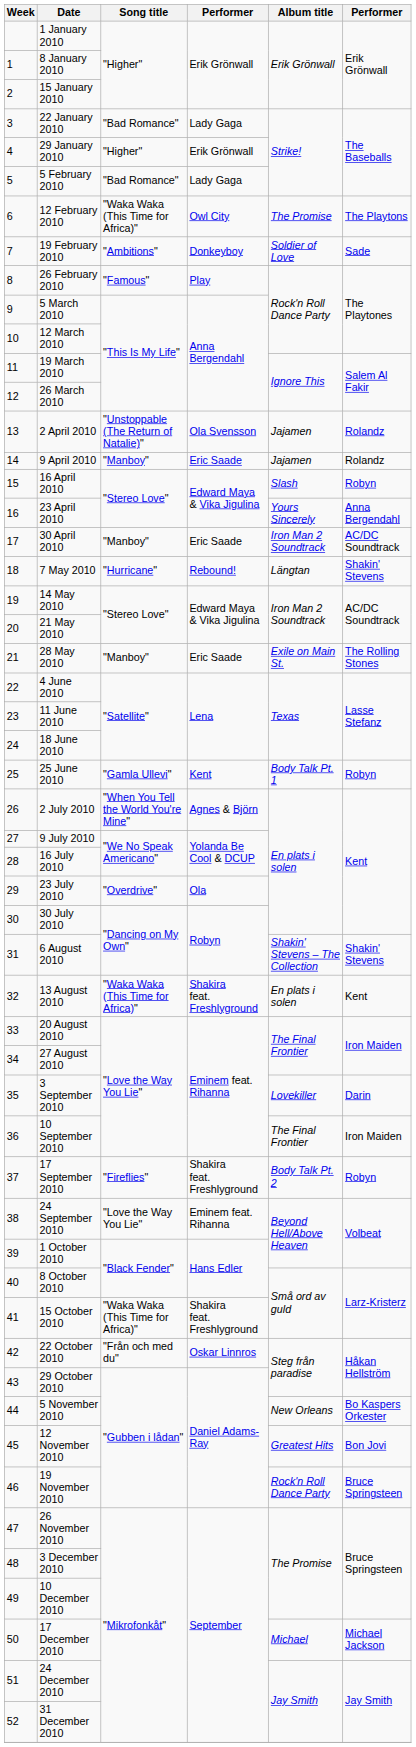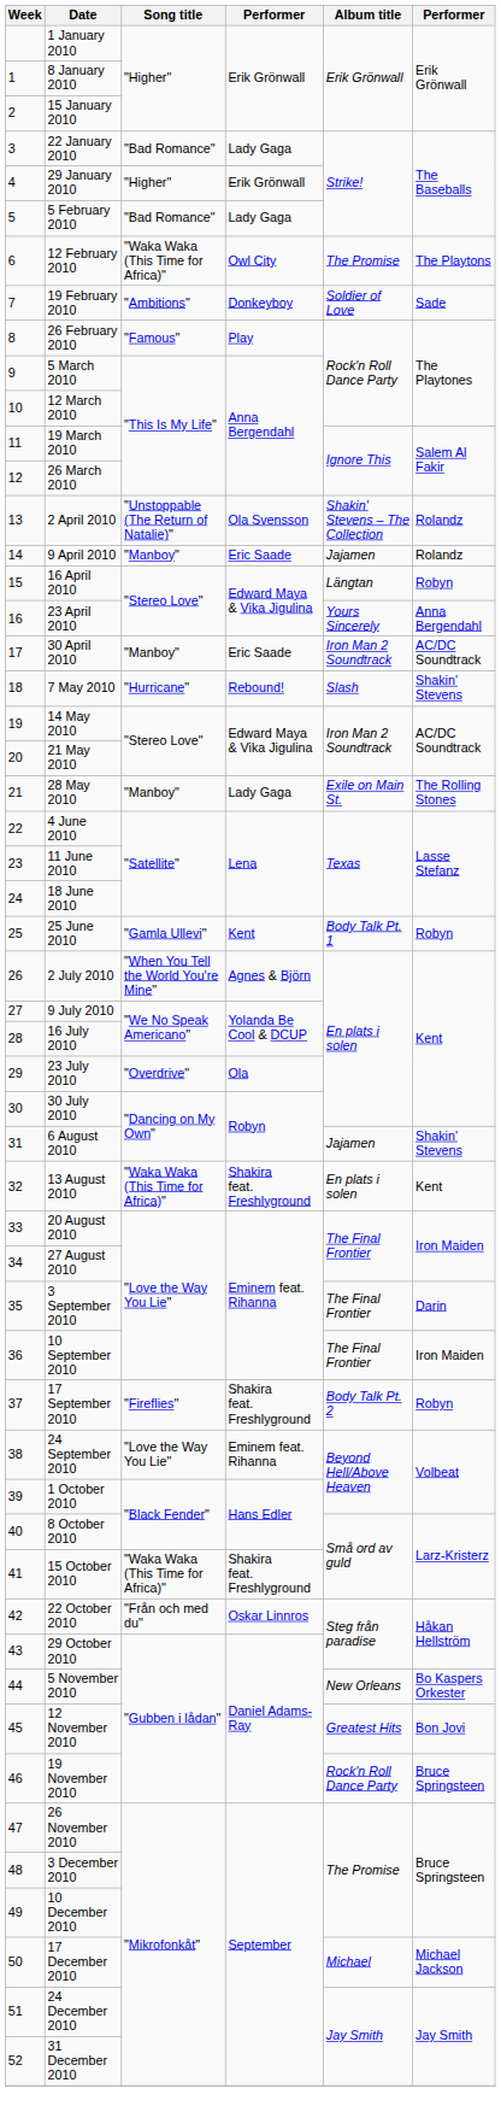 <table class="wikitable">
 <tr>
 <th>Week</th>
 <th>Date</th>
 <th>Song title</th>
 <th>Performer</th>
 <th>Album title</th>
 <th>Performer</th>
 </tr>
 <tr>
 <td></td>
 <td>1 January 2010</td>
 <td rowspan="3">"Higher"</td>
 <td rowspan="3">Erik Grönwall</td>
 <td rowspan="3"><em>Erik Grönwall</em></td>
 <td rowspan="3">Erik Grönwall</td>
 </tr>
 <tr>
 <td>1</td>
 <td>8 January 2010</td>
 </tr>
 <tr>
 <td>2</td>
 <td>15 January 2010</td>
 </tr>
 <tr>
 <td>3</td>
 <td>22 January 2010</td>
 <td>"Bad Romance"</td>
 <td>Lady Gaga</td>
 <td rowspan="3"><em><a href='#'>Strike!</a></em></td>
 <td rowspan="3"><a href='#'>The Baseballs</a></td>
 </tr>
 <tr>
 <td>4</td>
 <td>29 January 2010</td>
 <td>"Higher"</td>
 <td>Erik Grönwall</td>
 </tr>
 <tr>
 <td>5</td>
 <td>5 February 2010</td>
 <td>"Bad Romance"</td>
 <td>Lady Gaga</td>
 </tr>
 <tr>
 <td>6</td>
 <td>12 February 2010</td>
 <td>"Waka Waka (This Time for Africa)"</td>
 <td><a href='#'>Owl City</a></td>
 <td><em><a href='#'>The Promise</a></em></td>
 <td><a href='#'>The Playtons</a></td>
 </tr>
 <tr>
 <td>7</td>
 <td>19 February 2010</td>
 <td>"<a href='#'>Ambitions</a>"</td>
 <td><a href='#'>Donkeyboy</a></td>
 <td><em><a href='#'>Soldier of Love</a></em></td>
 <td><a href='#'>Sade</a></td>
 </tr>
 <tr>
 <td>8</td>
 <td>26 February 2010</td>
 <td>"<a href='#'>Famous</a>"</td>
 <td><a href='#'>Play</a></td>
 <td rowspan="3"><em>Rock'n Roll Dance Party</em></td>
 <td rowspan="3">The Playtones</td>
 </tr>
 <tr>
 <td>9</td>
 <td>5 March 2010</td>
 <td rowspan="4">"<a href='#'>This Is My Life</a>"</td>
 <td rowspan="4"><a href='#'>Anna Bergendahl</a></td>
 </tr>
 <tr>
 <td>10</td>
 <td>12 March 2010</td>
 </tr>
 <tr>
 <td>11</td>
 <td>19 March 2010</td>
 <td rowspan="2"><em><a href='#'>Ignore This</a></em></td>
 <td rowspan="2"><a href='#'>Salem Al Fakir</a></td>
 </tr>
 <tr>
 <td>12</td>
 <td>26 March 2010</td>
 </tr>
 <tr>
 <td>13</td>
 <td>2 April 2010</td>
 <td>"<a href='#'>Unstoppable <br>(The Return of Natalie)</a>"</td>
 <td><a href='#'>Ola Svensson</a></td>
-<td><em>Jajamen</em></td>
+<td><em><a href='#'>Shakin' Stevens – The Collection</a></em></td>
 <td><a href='#'>Rolandz</a></td>
 </tr>
 <tr>
 <td>14</td>
 <td>9 April 2010</td>
 <td>"<a href='#'>Manboy</a>"</td>
 <td><a href='#'>Eric Saade</a></td>
 <td><em>Jajamen</em></td>
 <td>Rolandz</td>
 </tr>
 <tr>
 <td>15</td>
 <td>16 April 2010</td>
 <td rowspan="2">"<a href='#'>Stereo Love</a>"</td>
 <td rowspan="2"><a href='#'>Edward Maya</a> <br>& <a href='#'>Vika Jigulina</a></td>
-<td><em><a href='#'>Slash</a></em></td>
+<td><em>Längtan</em></td>
 <td><a href='#'>Robyn</a></td>
 </tr>
 <tr>
 <td>16</td>
 <td>23 April 2010</td>
 <td><em><a href='#'>Yours Sincerely</a></em></td>
 <td><a href='#'>Anna Bergendahl</a></td>
 </tr>
 <tr>
 <td>17</td>
 <td>30 April 2010</td>
 <td>"Manboy"</td>
 <td>Eric Saade</td>
 <td><em><a href='#'>Iron Man 2 Soundtrack</a></em></td>
 <td><a href='#'>AC/DC</a> Soundtrack</td>
 </tr>
 <tr>
 <td>18</td>
 <td>7 May 2010</td>
 <td>"<a href='#'>Hurricane</a>"</td>
 <td><a href='#'>Rebound!</a></td>
-<td><em>Längtan</em></td>
+<td><em><a href='#'>Slash</a></em></td>
 <td><a href='#'>Shakin' Stevens</a></td>
 </tr>
 <tr>
 <td>19</td>
 <td>14 May 2010</td>
 <td rowspan="2">"Stereo Love"</td>
 <td rowspan="2">Edward Maya <br>& Vika Jigulina</td>
 <td rowspan="2"><em>Iron Man 2 Soundtrack</em></td>
 <td rowspan="2">AC/DC Soundtrack</td>
 </tr>
 <tr>
 <td>20</td>
 <td>21 May 2010</td>
 </tr>
 <tr>
 <td>21</td>
 <td>28 May 2010</td>
 <td>"Manboy"</td>
-<td>Eric Saade</td>
+<td>Lady Gaga</td>
 <td><em><a href='#'>Exile on Main St.</a></em></td>
 <td><a href='#'>The Rolling Stones</a></td>
 </tr>
 <tr>
 <td>22</td>
 <td>4 June 2010</td>
 <td rowspan="3">"<a href='#'>Satellite</a>"</td>
 <td rowspan="3"><a href='#'>Lena</a></td>
 <td rowspan="3"><em><a href='#'>Texas</a></em></td>
 <td rowspan="3"><a href='#'>Lasse Stefanz</a></td>
 </tr>
 <tr>
 <td>23</td>
 <td>11 June 2010</td>
 </tr>
 <tr>
 <td>24</td>
 <td>18 June 2010</td>
 </tr>
 <tr>
 <td>25</td>
 <td>25 June 2010</td>
 <td>"<a href='#'>Gamla Ullevi</a>"</td>
 <td><a href='#'>Kent</a></td>
 <td><em><a href='#'>Body Talk Pt. 1</a></em></td>
 <td><a href='#'>Robyn</a></td>
 </tr>
 <tr>
 <td>26</td>
 <td>2 July 2010</td>
 <td>"<a href='#'>When You Tell the World You're Mine</a>"</td>
 <td><a href='#'>Agnes</a> & <a href='#'>Björn</a></td>
 <td rowspan="5"><em><a href='#'>En plats i solen</a></em></td>
 <td rowspan="5"><a href='#'>Kent</a></td>
 </tr>
 <tr>
 <td>27</td>
 <td>9 July 2010</td>
 <td rowspan="2">"<a href='#'>We No Speak Americano</a>"</td>
 <td rowspan="2"><a href='#'>Yolanda Be Cool</a> & <a href='#'>DCUP</a></td>
 </tr>
 <tr>
 <td>28</td>
 <td>16 July 2010</td>
 </tr>
 <tr>
 <td>29</td>
 <td>23 July 2010</td>
 <td>"<a href='#'>Overdrive</a>"</td>
 <td><a href='#'>Ola</a></td>
 </tr>
 <tr>
 <td>30</td>
 <td>30 July 2010</td>
 <td rowspan="2">"<a href='#'>Dancing on My Own</a>"</td>
 <td rowspan="2"><a href='#'>Robyn</a></td>
 </tr>
 <tr>
 <td>31</td>
 <td>6 August 2010</td>
-<td><em><a href='#'>Shakin' Stevens – The Collection</a></em></td>
+<td><em>Jajamen</em></td>
 <td><a href='#'>Shakin' Stevens</a></td>
 </tr>
 <tr>
 <td>32</td>
 <td>13 August 2010</td>
 <td>"<a href='#'>Waka Waka (This Time for Africa)</a>"</td>
 <td><a href='#'>Shakira</a> <br>feat. <a href='#'>Freshlyground</a></td>
 <td><em>En plats i solen</em></td>
 <td>Kent</td>
 </tr>
 <tr>
 <td>33</td>
 <td>20 August 2010</td>
 <td rowspan="4">"<a href='#'>Love the Way You Lie</a>"</td>
 <td rowspan="4"><a href='#'>Eminem</a> feat. <a href='#'>Rihanna</a></td>
 <td rowspan="2"><em><a href='#'>The Final Frontier</a></em></td>
 <td rowspan="2"><a href='#'>Iron Maiden</a></td>
 </tr>
 <tr>
 <td>34</td>
 <td>27 August 2010</td>
 </tr>
 <tr>
 <td>35</td>
 <td>3 September 2010</td>
-<td><em><a href='#'>Lovekiller</a></em></td>
+<td><em>The Final Frontier</em></td>
 <td><a href='#'>Darin</a></td>
 </tr>
 <tr>
 <td>36</td>
 <td>10 September 2010</td>
 <td><em>The Final Frontier</em></td>
 <td>Iron Maiden</td>
 </tr>
 <tr>
 <td>37</td>
 <td>17 September 2010</td>
 <td>"<a href='#'>Fireflies</a>"</td>
 <td>Shakira <br>feat. Freshlyground</td>
 <td><em><a href='#'>Body Talk Pt. 2</a></em></td>
 <td><a href='#'>Robyn</a></td>
 </tr>
 <tr>
 <td>38</td>
 <td>24 September 2010</td>
 <td>"Love the Way You Lie"</td>
 <td>Eminem feat. Rihanna</td>
 <td rowspan="2"><em><a href='#'>Beyond Hell/Above Heaven</a></em></td>
 <td rowspan="2"><a href='#'>Volbeat</a></td>
 </tr>
 <tr>
 <td>39</td>
 <td>1 October 2010</td>
 <td rowspan="2">"<a href='#'>Black Fender</a>"</td>
 <td rowspan="2"><a href='#'>Hans Edler</a></td>
 </tr>
 <tr>
 <td>40</td>
 <td>8 October 2010</td>
 <td rowspan="2"><em>Små ord av guld</em></td>
 <td rowspan="2"><a href='#'>Larz-Kristerz</a></td>
 </tr>
 <tr>
 <td>41</td>
 <td>15 October 2010</td>
 <td>"Waka Waka (This Time for Africa)"</td>
 <td>Shakira <br>feat. Freshlyground</td>
 </tr>
 <tr>
 <td>42</td>
 <td>22 October 2010</td>
 <td>"Från och med du"</td>
 <td><a href='#'>Oskar Linnros</a></td>
 <td rowspan="2"><em>Steg från paradise</em></td>
 <td rowspan="2"><a href='#'>Håkan Hellström</a></td>
 </tr>
 <tr>
 <td>43</td>
 <td>29 October 2010</td>
 <td rowspan="4">"<a href='#'>Gubben i lådan</a>"</td>
 <td rowspan="4"><a href='#'>Daniel Adams-Ray</a></td>
 </tr>
 <tr>
 <td>44</td>
 <td>5 November 2010</td>
 <td><em>New Orleans</em></td>
 <td><a href='#'>Bo Kaspers Orkester</a></td>
 </tr>
 <tr>
 <td>45</td>
 <td>12 November 2010</td>
 <td><em><a href='#'>Greatest Hits</a></em></td>
 <td><a href='#'>Bon Jovi</a></td>
 </tr>
 <tr>
 <td>46</td>
 <td>19 November 2010</td>
 <td><em><a href='#'>Rock'n Roll Dance Party</a></em></td>
 <td><a href='#'>Bruce Springsteen</a></td>
 </tr>
 <tr>
 <td>47</td>
 <td>26 November 2010</td>
 <td rowspan="6">"<a href='#'>Mikrofonkåt</a>"</td>
 <td rowspan="6"><a href='#'>September</a></td>
 <td rowspan="3"><em>The Promise</em></td>
 <td rowspan="3">Bruce Springsteen</td>
 </tr>
 <tr>
 <td>48</td>
 <td>3 December 2010</td>
 </tr>
 <tr>
 <td>49</td>
 <td>10 December 2010</td>
 </tr>
 <tr>
 <td>50</td>
 <td>17 December 2010</td>
 <td><em><a href='#'>Michael</a></em></td>
 <td><a href='#'>Michael Jackson</a></td>
 </tr>
 <tr>
 <td>51</td>
 <td>24 December 2010</td>
 <td rowspan="2"><em><a href='#'>Jay Smith</a></em></td>
 <td rowspan="2"><a href='#'>Jay Smith</a></td>
 </tr>
 <tr>
 <td>52</td>
 <td>31 December 2010</td>
 </tr>
 <tr>
 </tr>
 </table>
